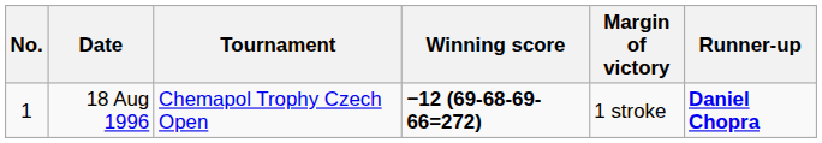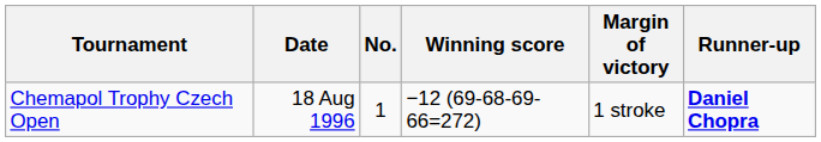 <table class="wikitable" style="font-size:95%;">
 <tr>
+<th>Tournament</th>
+<th>Date</th>
 <th>No.</th>
-<th>Date</th>
-<th>Tournament</th>
 <th>Winning score</th>
 <th>Margin of<br>victory</th>
 <th>Runner-up</th>
 </tr>
 <tr>
+<td><a href='#'>Chemapol Trophy Czech Open</a></td>
+<td align=right>18 Aug <a href='#'>1996</a></td>
 <td align=center>1</td>
-<td align=right>18 Aug <a href='#'>1996</a></td>
-<td><a href='#'>Chemapol Trophy Czech Open</a></td>
-<td><strong>−12 (69-68-69-66=272)</strong></td>
+<td>−12 (69-68-69-66=272)</td>
 <td>1 stroke</td>
 <td><strong> <a href='#'>Daniel Chopra</a></strong></td>
 </tr>
 </table>
